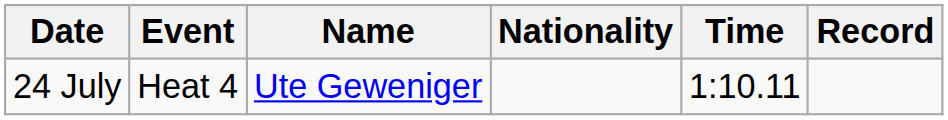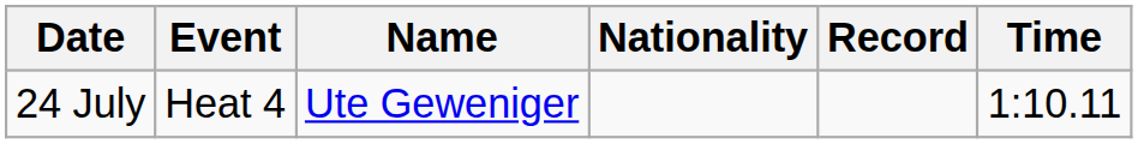 <table class=wikitable style=text-align:center>
 <tr>
 <th>Date</th>
 <th>Event</th>
 <th>Name</th>
 <th>Nationality</th>
+<th>Record</th>
 <th>Time</th>
-<th>Record</th>
 </tr>
 <tr>
 <td>24 July</td>
 <td>Heat 4</td>
 <td align=left><a href='#'>Ute Geweniger</a></td>
 <td align=left></td>
+<td></td>
 <td>1:10.11</td>
-<td></td>
 </tr>
 </table>
